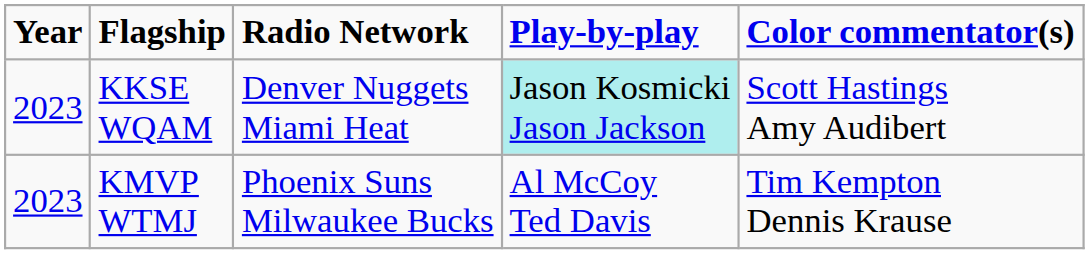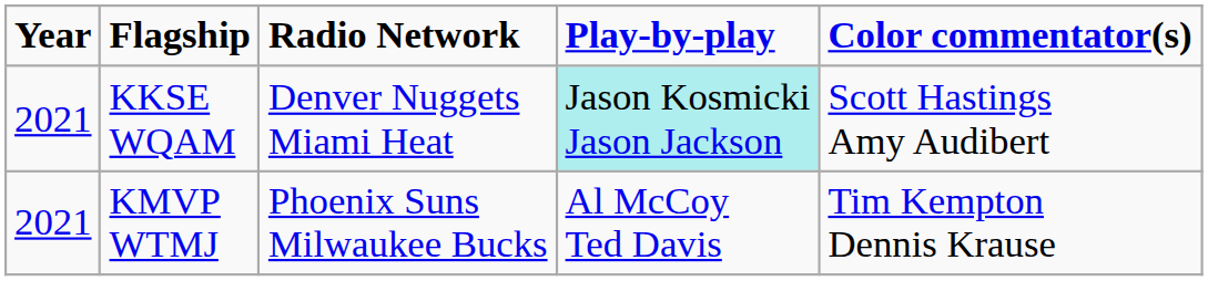 <table class="wikitable">
 <tr>
 <td><strong>Year</strong></td>
 <td><strong>Flagship</strong></td>
 <td><strong>Radio Network</strong></td>
 <td><strong><a href='#'>Play-by-play</a></strong></td>
 <td><strong><a href='#'>Color commentator</a>(s)</strong></td>
 </tr>
 <tr>
-<td><a href='#'>2023</a></td>
+<td><a href='#'>2021</a></td>
 <td><a href='#'>KKSE</a> <br><a href='#'>WQAM</a></td>
 <td><a href='#'>Denver Nuggets</a><br><a href='#'>Miami Heat</a></td>
 <td style="background: paleturquoise;">Jason Kosmicki <br><a href='#'>Jason Jackson</a></td>
 <td><a href='#'>Scott Hastings</a><br>Amy Audibert</td>
 </tr>
 <tr>
-<td><a href='#'>2023</a></td>
+<td><a href='#'>2021</a></td>
 <td><a href='#'>KMVP</a> <br><a href='#'>WTMJ</a></td>
 <td><a href='#'>Phoenix Suns</a><br><a href='#'>Milwaukee Bucks</a></td>
 <td><a href='#'>Al McCoy</a> <br><a href='#'>Ted Davis</a></td>
 <td><a href='#'>Tim Kempton</a><br>Dennis Krause</td>
 </tr>
 </table>
